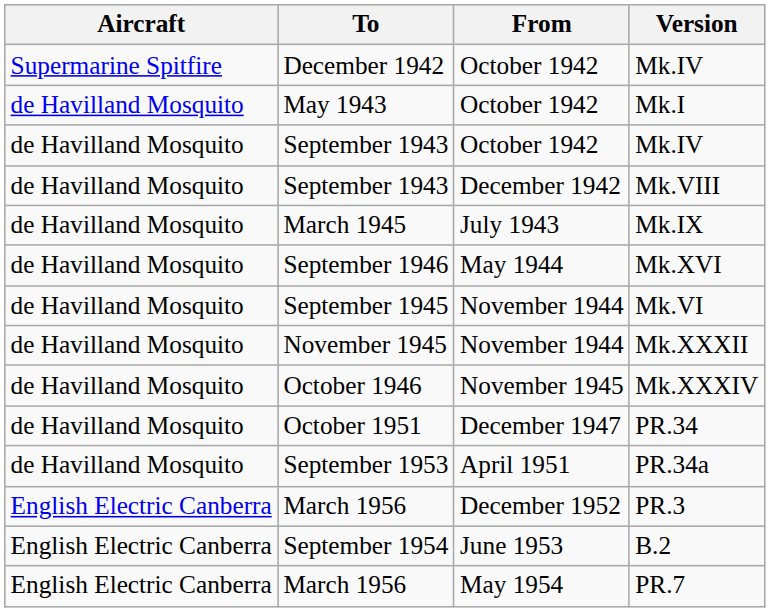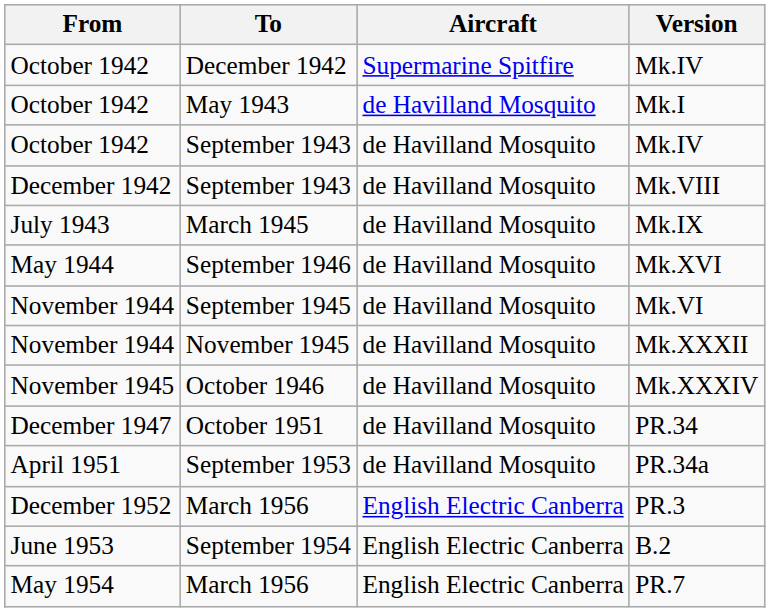 <table class="wikitable">
 <tr>
+<th>From</th>
+<th>To</th>
 <th>Aircraft</th>
-<th>To</th>
-<th>From</th>
 <th>Version</th>
 </tr>
 <tr>
+<td>October 1942</td>
+<td>December 1942</td>
 <td><a href='#'>Supermarine Spitfire</a></td>
-<td>December 1942</td>
-<td>October 1942</td>
 <td>Mk.IV</td>
 </tr>
 <tr>
+<td>October 1942</td>
+<td>May 1943</td>
 <td><a href='#'>de Havilland Mosquito</a></td>
-<td>May 1943</td>
-<td>October 1942</td>
 <td>Mk.I</td>
 </tr>
 <tr>
+<td>October 1942</td>
+<td>September 1943</td>
 <td>de Havilland Mosquito</td>
-<td>September 1943</td>
-<td>October 1942</td>
 <td>Mk.IV</td>
 </tr>
 <tr>
+<td>December 1942</td>
+<td>September 1943</td>
 <td>de Havilland Mosquito</td>
-<td>September 1943</td>
-<td>December 1942</td>
 <td>Mk.VIII</td>
 </tr>
 <tr>
+<td>July 1943</td>
+<td>March 1945</td>
 <td>de Havilland Mosquito</td>
-<td>March 1945</td>
-<td>July 1943</td>
 <td>Mk.IX</td>
 </tr>
 <tr>
+<td>May 1944</td>
+<td>September 1946</td>
 <td>de Havilland Mosquito</td>
-<td>September 1946</td>
-<td>May 1944</td>
 <td>Mk.XVI</td>
 </tr>
 <tr>
+<td>November 1944</td>
+<td>September 1945</td>
 <td>de Havilland Mosquito</td>
-<td>September 1945</td>
-<td>November 1944</td>
 <td>Mk.VI</td>
 </tr>
 <tr>
+<td>November 1944</td>
+<td>November 1945</td>
 <td>de Havilland Mosquito</td>
-<td>November 1945</td>
-<td>November 1944</td>
 <td>Mk.XXXII</td>
 </tr>
 <tr>
+<td>November 1945</td>
+<td>October 1946</td>
 <td>de Havilland Mosquito</td>
-<td>October 1946</td>
-<td>November 1945</td>
 <td>Mk.XXXIV</td>
 </tr>
 <tr>
+<td>December 1947</td>
+<td>October 1951</td>
 <td>de Havilland Mosquito</td>
-<td>October 1951</td>
-<td>December 1947</td>
 <td>PR.34</td>
 </tr>
 <tr>
+<td>April 1951</td>
+<td>September 1953</td>
 <td>de Havilland Mosquito</td>
-<td>September 1953</td>
-<td>April 1951</td>
 <td>PR.34a</td>
 </tr>
 <tr>
+<td>December 1952</td>
+<td>March 1956</td>
 <td><a href='#'>English Electric Canberra</a></td>
-<td>March 1956</td>
-<td>December 1952</td>
 <td>PR.3</td>
 </tr>
 <tr>
+<td>June 1953</td>
+<td>September 1954</td>
 <td>English Electric Canberra</td>
-<td>September 1954</td>
-<td>June 1953</td>
 <td>B.2</td>
 </tr>
 <tr>
+<td>May 1954</td>
+<td>March 1956</td>
 <td>English Electric Canberra</td>
-<td>March 1956</td>
-<td>May 1954</td>
 <td>PR.7</td>
 </tr>
 </table>
